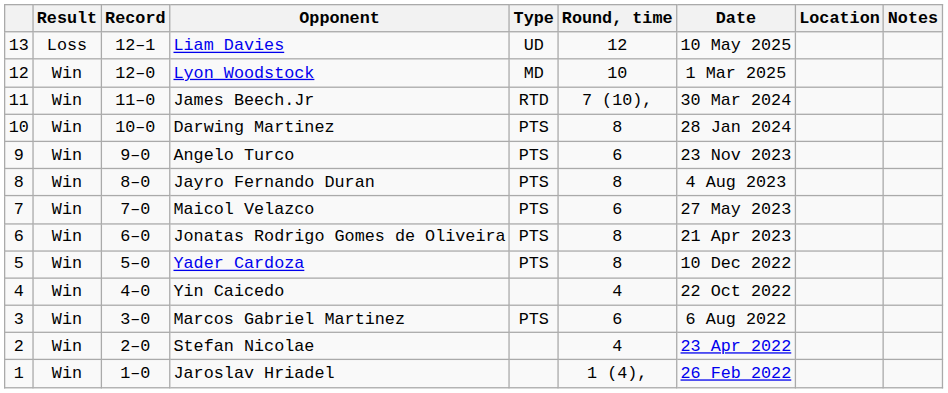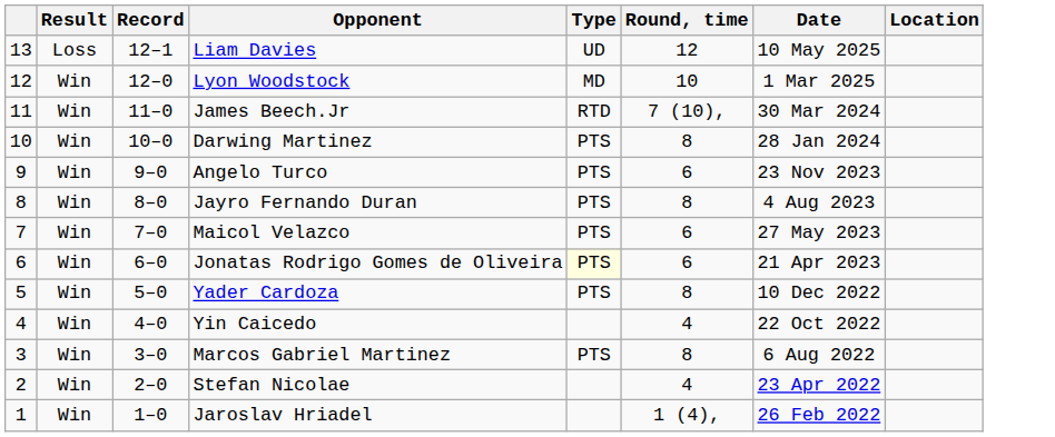 <table class="wikitable" style="text-align:center">
 <tr>
 <th></th>
 <th>Result</th>
 <th>Record</th>
 <th>Opponent</th>
 <th>Type</th>
 <th>Round, time</th>
 <th>Date</th>
 <th>Location</th>
-<th>Notes</th>
 </tr>
 <tr>
 <td>13</td>
 <td>Loss</td>
 <td>12–1</td>
 <td align="left"><a href='#'>Liam Davies</a></td>
 <td>UD</td>
 <td>12</td>
 <td>10 May 2025</td>
 <td align=left></td>
-<td></td>
 </tr>
 <tr>
 <td>12</td>
 <td>Win</td>
 <td>12–0</td>
 <td align="left"><a href='#'>Lyon Woodstock</a></td>
 <td>MD</td>
 <td>10</td>
 <td>1 Mar 2025</td>
 <td align=left></td>
-<td></td>
 </tr>
 <tr>
 <td>11</td>
 <td>Win</td>
 <td>11–0</td>
 <td align="left">James Beech.Jr</td>
 <td>RTD</td>
 <td>7 (10), </td>
 <td>30 Mar 2024</td>
 <td align=left></td>
-<td></td>
 </tr>
 <tr>
 <td>10</td>
 <td>Win</td>
 <td>10–0</td>
 <td align="left">Darwing Martinez</td>
 <td>PTS</td>
 <td>8</td>
 <td>28 Jan 2024</td>
 <td align=left></td>
-<td></td>
 </tr>
 <tr>
 <td>9</td>
 <td>Win</td>
 <td>9–0</td>
 <td align="left">Angelo Turco</td>
 <td>PTS</td>
 <td>6</td>
 <td>23 Nov 2023</td>
 <td align=left></td>
-<td></td>
 </tr>
 <tr>
 <td>8</td>
 <td>Win</td>
 <td>8–0</td>
 <td align="left">Jayro Fernando Duran</td>
 <td>PTS</td>
 <td>8</td>
 <td>4 Aug 2023</td>
 <td align="left"></td>
-<td></td>
 </tr>
 <tr>
 <td>7</td>
 <td>Win</td>
 <td>7–0</td>
 <td align=left>Maicol Velazco</td>
 <td>PTS</td>
 <td>6</td>
 <td>27 May 2023</td>
 <td align=left></td>
-<td></td>
 </tr>
 <tr>
 <td>6</td>
 <td>Win</td>
 <td>6–0</td>
 <td align=left>Jonatas Rodrigo Gomes de Oliveira</td>
-<td>PTS</td>
-<td>8</td>
+<td style="background: lightyellow;">PTS</td>
+<td>6</td>
 <td>21 Apr 2023</td>
 <td align=left></td>
-<td></td>
 </tr>
 <tr>
 <td>5</td>
 <td>Win</td>
 <td>5–0</td>
 <td align=left><a href='#'>Yader Cardoza</a></td>
 <td>PTS</td>
 <td>8</td>
 <td>10 Dec 2022</td>
 <td align=left></td>
-<td></td>
 </tr>
 <tr>
 <td>4</td>
 <td>Win</td>
 <td>4–0</td>
 <td align=left>Yin Caicedo</td>
 <td></td>
 <td>4</td>
 <td>22 Oct 2022</td>
 <td align=left></td>
-<td></td>
 </tr>
 <tr>
 <td>3</td>
 <td>Win</td>
 <td>3–0</td>
 <td align=left>Marcos Gabriel Martinez</td>
 <td>PTS</td>
-<td>6</td>
+<td>8</td>
 <td>6 Aug 2022</td>
 <td align=left></td>
-<td></td>
 </tr>
 <tr>
 <td>2</td>
 <td>Win</td>
 <td>2–0</td>
 <td align=left>Stefan Nicolae</td>
 <td></td>
 <td>4</td>
 <td><a href='#'>23 Apr 2022</a></td>
 <td align=left></td>
-<td></td>
 </tr>
 <tr>
 <td>1</td>
 <td>Win</td>
 <td>1–0</td>
 <td style="text-align:left;">Jaroslav Hriadel</td>
 <td></td>
 <td>1 (4), </td>
 <td><a href='#'>26 Feb 2022</a></td>
 <td style="text-align:left;"></td>
-<td></td>
 </tr>
 </table>
